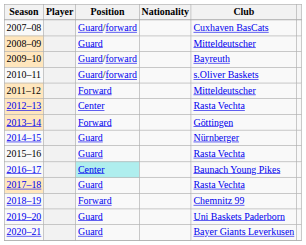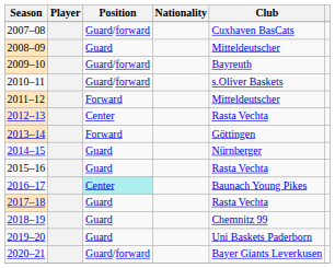 <table class="wikitable sortable plainrowheaders">
 <tr>
 <th scope="col">Season</th>
 <th scope="col">Player</th>
 <th scope="col">Position</th>
 <th scope="col">Nationality</th>
 <th scope="col">Club</th>
 <th scope="col" class="unsortable"></th>
 </tr>
 <tr>
 </tr>
 <tr>
 <td>2007–08</td>
 <th scope="row"></th>
 <td><a href='#'>Guard</a>/<a href='#'>forward</a></td>
 <td></td>
 <td><a href='#'>Cuxhaven BasCats</a></td>
 <td style="text-align:center"></td>
 </tr>
 <tr>
 <td style="background-color:#FFE6BD;">2008–09</td>
 <th scope="row"></th>
 <td><a href='#'>Guard</a></td>
 <td></td>
 <td><a href='#'> Mitteldeutscher</a></td>
 <td style="text-align:center"></td>
 </tr>
 <tr>
 <td style="background-color:#FFE6BD;">2009–10</td>
 <th scope="row"></th>
 <td><a href='#'>Guard</a>/<a href='#'>forward</a></td>
 <td></td>
 <td><a href='#'>Bayreuth</a></td>
 <td style="text-align:center"></td>
 </tr>
 <tr>
 <td>2010–11</td>
 <th scope="row"></th>
 <td><a href='#'>Guard</a>/<a href='#'>forward</a></td>
 <td></td>
 <td><a href='#'>s.Oliver Baskets</a></td>
 <td style="text-align:center"></td>
 </tr>
 <tr>
 <td style="background-color:#FFE6BD;">2011–12</td>
 <th scope="row"></th>
 <td><a href='#'>Forward</a></td>
 <td></td>
 <td><a href='#'>Mitteldeutscher</a></td>
 <td style="text-align:center"></td>
 </tr>
 <tr>
 <td style="background-color:#FFE6BD;"><a href='#'>2012–13</a></td>
 <th scope="row"></th>
 <td><a href='#'>Center</a></td>
 <td></td>
 <td><a href='#'>Rasta Vechta</a></td>
 <td style="text-align:center"></td>
 </tr>
 <tr>
 <td style="background-color:#FFE6BD;"><a href='#'>2013–14</a></td>
 <th scope="row"></th>
 <td><a href='#'>Forward</a></td>
 <td></td>
 <td><a href='#'>Göttingen</a></td>
 <td style="text-align:center"></td>
 </tr>
 <tr>
 <td><a href='#'>2014–15</a></td>
 <th scope="row"></th>
 <td><a href='#'>Guard</a></td>
 <td></td>
 <td><a href='#'> Nürnberger</a></td>
 <td style="text-align:center"></td>
 </tr>
 <tr>
 <td>2015–16</td>
 <th scope="row"></th>
 <td><a href='#'>Guard</a></td>
 <td></td>
 <td><a href='#'>Rasta Vechta</a></td>
 <td style="text-align:center"></td>
 </tr>
 <tr>
 <td><a href='#'>2016–17</a></td>
 <th scope="row"></th>
 <td style="background: paleturquoise;"><a href='#'>Center</a></td>
 <td></td>
 <td><a href='#'>Baunach Young Pikes</a></td>
 <td style="text-align:center"></td>
 </tr>
 <tr>
 <td style="background-color:#FFE6BD;"><a href='#'>2017–18</a></td>
 <th scope="row"></th>
 <td><a href='#'>Guard</a></td>
 <td></td>
 <td><a href='#'>Rasta Vechta</a></td>
 <td style="text-align:center"></td>
 </tr>
 <tr>
 <td><a href='#'>2018–19</a></td>
 <th scope="row"></th>
-<td><a href='#'>Forward</a></td>
+<td><a href='#'>Guard</a></td>
 <td></td>
 <td><a href='#'>Chemnitz 99</a></td>
 <td style="text-align:center"></td>
 </tr>
 <tr>
 <td><a href='#'>2019–20</a></td>
 <th scope="row"></th>
 <td><a href='#'>Guard</a></td>
 <td></td>
 <td><a href='#'>Uni Baskets Paderborn</a></td>
 <td style="text-align:center"></td>
 </tr>
 <tr>
 <td><a href='#'>2020–21</a></td>
 <th scope="row"></th>
-<td><a href='#'>Guard</a></td>
+<td><a href='#'>Guard</a>/<a href='#'>forward</a></td>
 <td></td>
 <td><a href='#'>Bayer Giants Leverkusen</a></td>
 <td style="text-align:center"></td>
 </tr>
 <tr>
 </tr>
 </table>
